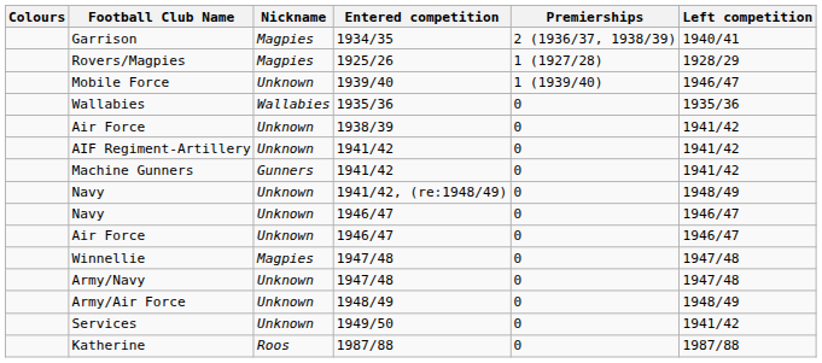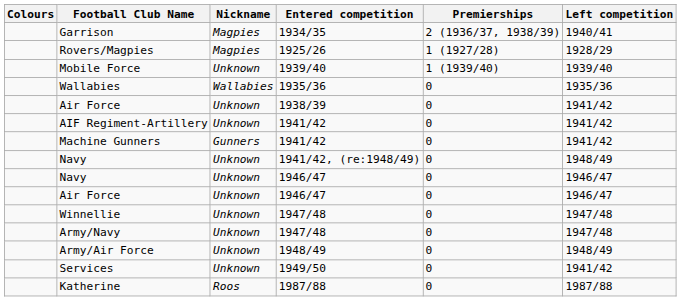 <table class="wikitable sortable">
 <tr>
 <th>Colours</th>
 <th>Football Club Name</th>
 <th>Nickname</th>
 <th>Entered competition</th>
 <th>Premierships</th>
 <th>Left competition</th>
 </tr>
 <tr>
 <td style="text-align:center;"></td>
 <td>Garrison</td>
 <td><em>Magpies</em></td>
 <td>1934/35</td>
 <td>2 (1936/37, 1938/39)</td>
 <td>1940/41</td>
 </tr>
 <tr>
 <td style="text-align:center;"></td>
 <td>Rovers/Magpies</td>
 <td><em>Magpies</em></td>
 <td>1925/26</td>
 <td>1 (1927/28)</td>
 <td>1928/29</td>
 </tr>
 <tr>
 <td style="text-align:center;"></td>
 <td>Mobile Force</td>
 <td><em>Unknown</em></td>
 <td>1939/40</td>
 <td>1 (1939/40)</td>
-<td>1946/47</td>
+<td>1939/40</td>
 </tr>
 <tr>
 <td style="text-align:center;"></td>
 <td>Wallabies</td>
 <td><em>Wallabies</em></td>
 <td>1935/36</td>
 <td>0</td>
 <td>1935/36</td>
 </tr>
 <tr>
 <td style="text-align:center;"></td>
 <td>Air Force</td>
 <td><em>Unknown</em></td>
 <td>1938/39</td>
 <td>0</td>
 <td>1941/42</td>
 </tr>
 <tr>
 <td style="text-align:center;"></td>
 <td>AIF Regiment-Artillery</td>
 <td><em>Unknown</em></td>
 <td>1941/42</td>
 <td>0</td>
 <td>1941/42</td>
 </tr>
 <tr>
 <td style="text-align:center;"></td>
 <td>Machine Gunners</td>
 <td><em>Gunners</em></td>
 <td>1941/42</td>
 <td>0</td>
 <td>1941/42</td>
 </tr>
 <tr>
 <td style="text-align:center;"></td>
 <td>Navy</td>
 <td><em>Unknown</em></td>
 <td>1941/42, (re:1948/49)</td>
 <td>0</td>
 <td>1948/49</td>
 </tr>
 <tr>
 <td style="text-align:center;"></td>
 <td>Navy</td>
 <td><em>Unknown</em></td>
 <td>1946/47</td>
 <td>0</td>
 <td>1946/47</td>
 </tr>
 <tr>
 <td style="text-align:center;"></td>
 <td>Air Force</td>
 <td><em>Unknown</em></td>
 <td>1946/47</td>
 <td>0</td>
 <td>1946/47</td>
 </tr>
 <tr>
 <td style="text-align:center;"></td>
 <td>Winnellie</td>
-<td><em>Magpies</em></td>
+<td><em>Unknown</em></td>
 <td>1947/48</td>
 <td>0</td>
 <td>1947/48</td>
 </tr>
 <tr>
 <td style="text-align:center;"></td>
 <td>Army/Navy</td>
 <td><em>Unknown</em></td>
 <td>1947/48</td>
 <td>0</td>
 <td>1947/48</td>
 </tr>
 <tr>
 <td style="text-align:center;"></td>
 <td>Army/Air Force</td>
 <td><em>Unknown</em></td>
 <td>1948/49</td>
 <td>0</td>
 <td>1948/49</td>
 </tr>
 <tr>
 <td style="text-align:center;"></td>
 <td>Services</td>
 <td><em>Unknown</em></td>
 <td>1949/50</td>
 <td>0</td>
 <td>1941/42</td>
 </tr>
 <tr>
 <td style="text-align:center;"></td>
 <td>Katherine</td>
 <td><em>Roos</em></td>
 <td>1987/88</td>
 <td>0</td>
 <td>1987/88</td>
 </tr>
 </table>
